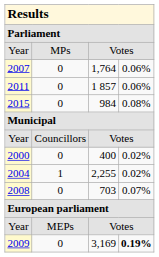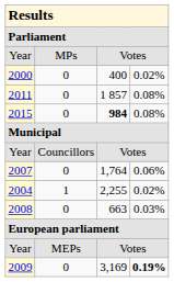 <table class="wikitable" style="float: left; margin: 0 0 0.5em 0.5em;">
 <tr>
 <td valign="top" style=background:#FFF8DC colspan=4><big><strong>Results</strong></big></td>
 </tr>
 <tr>
 <td valign="top" style=background:#e3e3e3 colspan=4><strong>Parliament</strong></td>
 </tr>
 <tr>
 <td align="center" style=background:#e3e3e3>Year</td>
 <td align="center" style=background:#e3e3e3>MPs</td>
 <td align="center" style=background:#e3e3e3 colspan=2>Votes</td>
 </tr>
 <tr align=center>
-<td style="background:#fffacd;"><a href='#'>2007</a></td>
+<td style="background:#fffacd;"><a href='#'>2000</a></td>
 <td>0</td>
-<td align=right>1,764</td>
-<td>0.06%</td>
+<td align=right>400</td>
+<td>0.02%</td>
 </tr>
 <tr align=center>
 <td style="background:#fffacd;"><a href='#'>2011</a></td>
 <td>0</td>
 <td align=right>1 857</td>
-<td>0.06%</td>
+<td>0.08%</td>
 </tr>
 <tr align=center>
 <td style="background:#fffacd;"><a href='#'>2015</a></td>
 <td>0</td>
-<td align=right>984</td>
+<td align=right><strong>984</strong></td>
 <td>0.08%</td>
 </tr>
 <tr>
 <td valign="top" colspan=4 style=background:#e3e3e3><strong>Municipal</strong></td>
 </tr>
 <tr>
 <td align="center" style=background:#e3e3e3>Year</td>
 <td align="center" style=background:#e3e3e3>Councillors</td>
 <td align="center" style=background:#e3e3e3 colspan=2>Votes</td>
 </tr>
 <tr align=center>
-<td style="background:#fffacd;"><a href='#'>2000</a></td>
+<td style="background:#fffacd;"><a href='#'>2007</a></td>
 <td>0</td>
-<td align=right>400</td>
-<td>0.02%</td>
+<td align=right>1,764</td>
+<td>0.06%</td>
 </tr>
 <tr align=center>
 <td style="background:#fffacd;"><a href='#'>2004</a></td>
 <td>1</td>
 <td align=right>2,255</td>
 <td>0.02%</td>
 </tr>
 <tr align=center>
 <td style="background:#fffacd;"><a href='#'>2008</a></td>
 <td>0</td>
-<td align=right>703</td>
-<td>0.07%</td>
+<td align=right>663</td>
+<td>0.03%</td>
 </tr>
 <tr>
 <td valign="top" colspan=4 style=background:#e3e3e3><strong>European parliament</strong></td>
 </tr>
 <tr>
 <td align="center" style=background:#e3e3e3>Year</td>
 <td align="center" style=background:#e3e3e3>MEPs</td>
 <td align="center" style=background:#e3e3e3 colspan=2>Votes</td>
 </tr>
 <tr align=center>
 <td style="background:#fffacd;"><a href='#'>2009</a></td>
 <td>0</td>
 <td align=right>3,169</td>
 <td><strong>0.19%</strong></td>
 </tr>
 </table>
